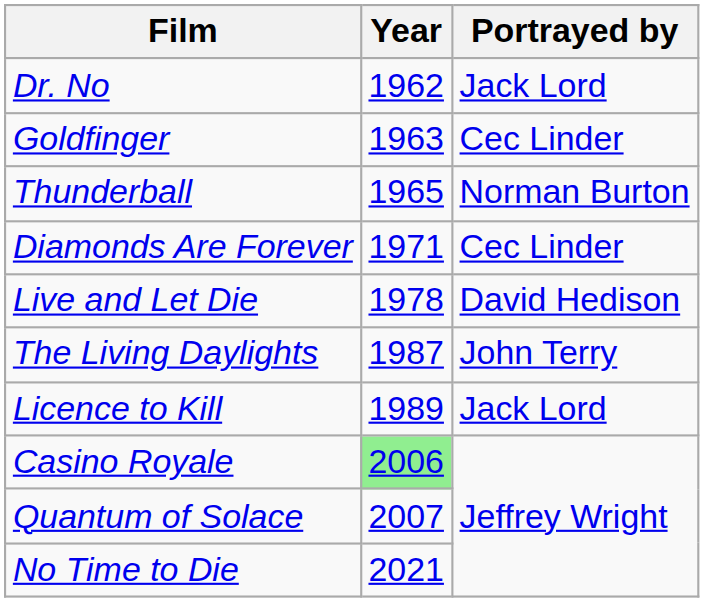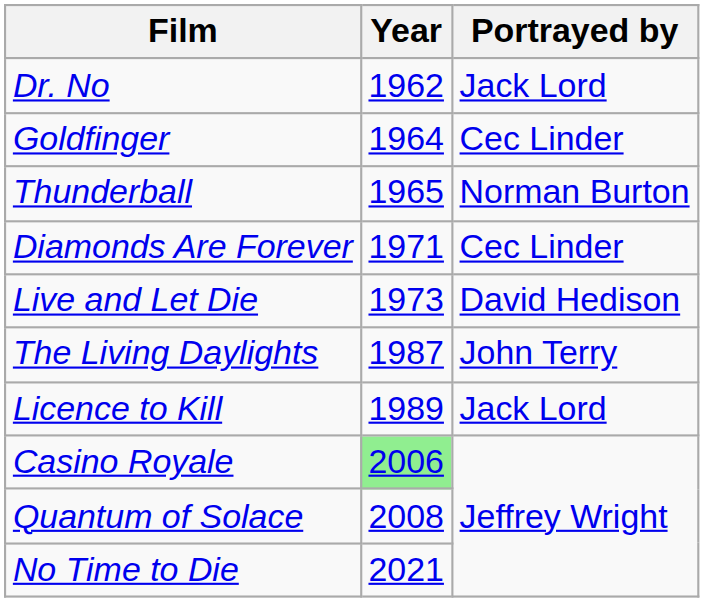 <table class="wikitable">
 <tr>
 <th>Film</th>
 <th>Year</th>
 <th>Portrayed by</th>
 </tr>
 <tr>
 <td><em><a href='#'>Dr. No</a></em></td>
 <td><a href='#'>1962</a></td>
 <td><a href='#'>Jack Lord</a></td>
 </tr>
 <tr>
 <td><a href='#'><em>Goldfinger</em></a></td>
-<td><a href='#'>1963</a></td>
+<td><a href='#'>1964</a></td>
 <td><a href='#'>Cec Linder</a></td>
 </tr>
 <tr>
 <td><em><a href='#'>Thunderball</a></em></td>
 <td><a href='#'>1965</a></td>
 <td><a href='#'>Norman Burton</a></td>
 </tr>
 <tr>
 <td><em><a href='#'>Diamonds Are Forever</a></em></td>
 <td><a href='#'>1971</a></td>
 <td><a href='#'>Cec Linder</a></td>
 </tr>
 <tr>
 <td><a href='#'><em>Live and Let Die</em></a></td>
-<td><a href='#'>1978</a></td>
+<td><a href='#'>1973</a></td>
 <td><a href='#'>David Hedison</a></td>
 </tr>
 <tr>
 <td><em><a href='#'>The Living Daylights</a></em></td>
 <td><a href='#'>1987</a></td>
 <td><a href='#'>John Terry</a></td>
 </tr>
 <tr>
 <td><em><a href='#'>Licence to Kill</a></em></td>
 <td><a href='#'>1989</a></td>
 <td><a href='#'>Jack Lord</a></td>
 </tr>
 <tr>
 <td><a href='#'><em>Casino Royale</em></a></td>
 <td style="background: lightgreen;"><a href='#'>2006</a></td>
 <td rowspan="3"><a href='#'>Jeffrey Wright</a></td>
 </tr>
 <tr>
 <td><em><a href='#'>Quantum of Solace</a></em></td>
-<td><a href='#'>2007</a></td>
+<td><a href='#'>2008</a></td>
 </tr>
 <tr>
 <td><em><a href='#'>No Time to Die</a></em></td>
 <td><a href='#'>2021</a></td>
 </tr>
 </table>
